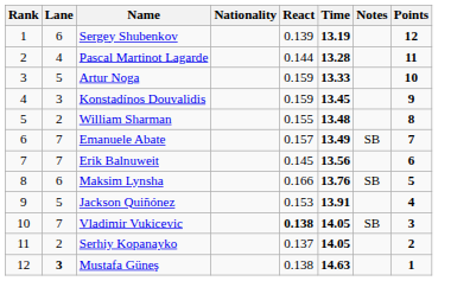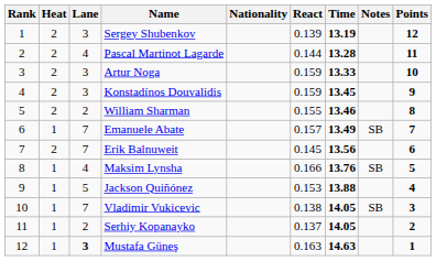 <table class="wikitable sortable" style="text-align:center">
 <tr>
 <th>Rank</th>
+<th>Heat</th>
 <th>Lane</th>
 <th>Name</th>
 <th>Nationality</th>
 <th>React</th>
 <th>Time</th>
 <th>Notes</th>
 <th>Points</th>
 </tr>
 <tr>
 <td>1</td>
-<td>6</td>
+<td>2</td>
+<td>3</td>
 <td align=left><a href='#'>Sergey Shubenkov</a></td>
 <td align=left></td>
 <td>0.139</td>
 <td><strong>13.19</strong></td>
 <td></td>
 <td><strong>12</strong></td>
 </tr>
 <tr>
+<td>2</td>
 <td>2</td>
 <td>4</td>
 <td align=left><a href='#'>Pascal Martinot Lagarde</a></td>
 <td align=left></td>
 <td>0.144</td>
 <td><strong>13.28</strong></td>
 <td></td>
 <td><strong>11</strong></td>
 </tr>
 <tr>
 <td>3</td>
-<td>5</td>
+<td>2</td>
+<td>3</td>
 <td align=left><a href='#'>Artur Noga</a></td>
 <td align=left></td>
 <td>0.159</td>
 <td><strong>13.33</strong></td>
 <td></td>
 <td><strong>10</strong></td>
 </tr>
 <tr>
 <td>4</td>
+<td>2</td>
 <td>3</td>
 <td align=left><a href='#'>Konstadínos Douvalidis</a></td>
 <td align=left></td>
 <td>0.159</td>
 <td><strong>13.45</strong></td>
 <td></td>
 <td><strong>9</strong></td>
 </tr>
 <tr>
 <td>5</td>
 <td>2</td>
+<td>2</td>
 <td align=left><a href='#'>William Sharman</a></td>
 <td align=left></td>
 <td>0.155</td>
-<td><strong>13.48</strong></td>
+<td><strong>13.46</strong></td>
 <td></td>
 <td><strong>8</strong></td>
 </tr>
 <tr>
 <td>6</td>
+<td>1</td>
 <td>7</td>
 <td align=left><a href='#'>Emanuele Abate</a></td>
 <td align=left></td>
 <td>0.157</td>
 <td><strong>13.49</strong></td>
 <td>SB</td>
 <td><strong>7</strong></td>
 </tr>
 <tr>
 <td>7</td>
+<td>2</td>
 <td>7</td>
 <td align=left><a href='#'>Erik Balnuweit</a></td>
 <td align=left></td>
 <td>0.145</td>
 <td><strong>13.56</strong></td>
 <td></td>
 <td><strong>6</strong></td>
 </tr>
 <tr>
 <td>8</td>
-<td>6</td>
+<td>1</td>
+<td>4</td>
 <td align=left><a href='#'>Maksim Lynsha</a></td>
 <td align=left></td>
 <td>0.166</td>
 <td><strong>13.76</strong></td>
 <td>SB</td>
 <td><strong>5</strong></td>
 </tr>
 <tr>
 <td>9</td>
+<td>1</td>
 <td>5</td>
 <td align=left><a href='#'>Jackson Quiñónez</a></td>
 <td align=left></td>
 <td>0.153</td>
-<td><strong>13.91</strong></td>
+<td><strong>13.88</strong></td>
 <td></td>
 <td><strong>4</strong></td>
 </tr>
 <tr>
 <td>10</td>
+<td>1</td>
 <td>7</td>
 <td align=left><a href='#'>Vladimir Vukicevic</a></td>
 <td align=left></td>
-<td><strong>0.138</strong></td>
+<td>0.138</td>
 <td><strong>14.05</strong></td>
 <td>SB</td>
 <td><strong>3</strong></td>
 </tr>
 <tr>
 <td>11</td>
+<td>1</td>
 <td>2</td>
 <td align=left><a href='#'>Serhiy Kopanayko</a></td>
 <td align=left></td>
 <td>0.137</td>
 <td><strong>14.05</strong></td>
 <td></td>
 <td><strong>2</strong></td>
 </tr>
 <tr>
 <td>12</td>
+<td>1</td>
 <td><strong>3</strong></td>
 <td align=left><a href='#'>Mustafa Güneş</a></td>
 <td align=left></td>
-<td>0.138</td>
+<td>0.163</td>
 <td><strong>14.63</strong></td>
 <td></td>
 <td><strong>1</strong></td>
 </tr>
 </table>
